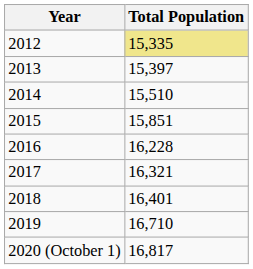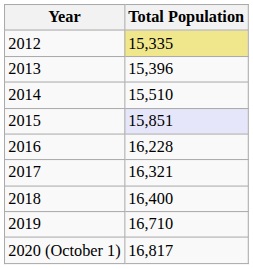 <table class="wikitable">
 <tr>
 <th>Year</th>
 <th>Total Population</th>
 </tr>
 <tr>
 <td>2012</td>
 <td style="background: khaki;">15,335</td>
 </tr>
 <tr>
 <td>2013</td>
-<td>15,397</td>
+<td>15,396</td>
 </tr>
 <tr>
 <td>2014</td>
 <td>15,510</td>
 </tr>
 <tr>
 <td>2015</td>
-<td>15,851</td>
+<td style="background: lavender;">15,851</td>
 </tr>
 <tr>
 <td>2016</td>
 <td>16,228</td>
 </tr>
 <tr>
 <td>2017</td>
 <td>16,321</td>
 </tr>
 <tr>
 <td>2018</td>
-<td>16,401</td>
+<td>16,400</td>
 </tr>
 <tr>
 <td>2019</td>
 <td>16,710</td>
 </tr>
 <tr>
 <td>2020 (October 1)</td>
 <td>16,817</td>
 </tr>
 </table>
